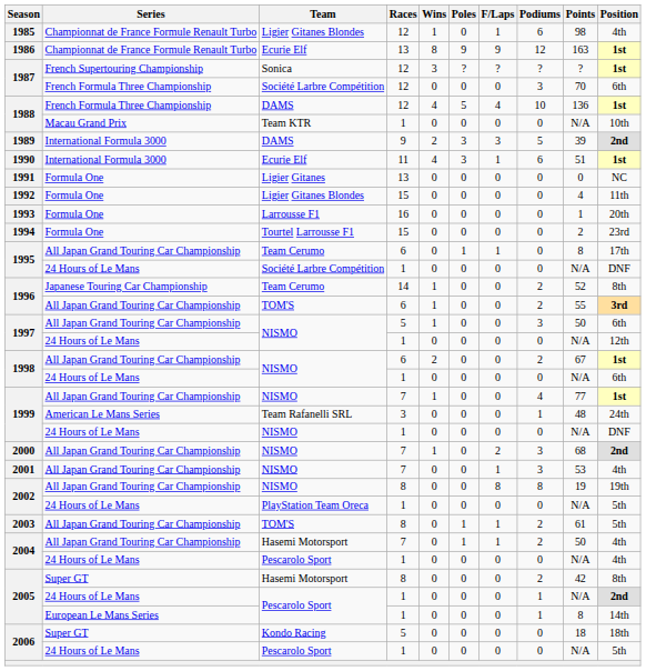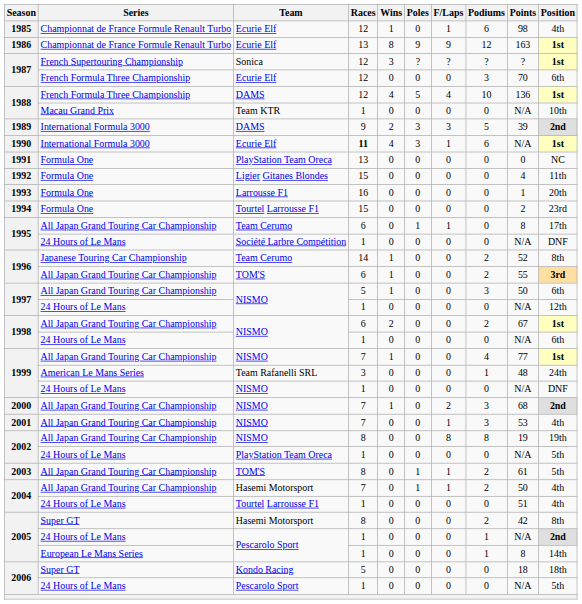 <table class="wikitable" style="font-size: 90%; text-align:center">
 <tr>
 <th>Season</th>
 <th>Series</th>
 <th>Team</th>
 <th>Races</th>
 <th>Wins</th>
 <th>Poles</th>
 <th>F/Laps</th>
 <th>Podiums</th>
 <th>Points</th>
 <th>Position</th>
 </tr>
 <tr>
 <th>1985</th>
 <td align=left nowrap><a href='#'>Championnat de France Formule Renault Turbo</a></td>
-<td align=left nowrap><a href='#'>Ligier</a> <a href='#'>Gitanes Blondes</a></td>
+<td align=left><a href='#'>Ecurie Elf</a></td>
 <td>12</td>
 <td>1</td>
 <td>0</td>
 <td>1</td>
 <td>6</td>
 <td>98</td>
 <td>4th</td>
 </tr>
 <tr>
 <th>1986</th>
 <td align=left><a href='#'>Championnat de France Formule Renault Turbo</a></td>
 <td align=left><a href='#'>Ecurie Elf</a></td>
 <td>13</td>
 <td>8</td>
 <td>9</td>
 <td>9</td>
 <td>12</td>
 <td>163</td>
 <td style="background:#FFFFBF"><strong>1st</strong></td>
 </tr>
 <tr>
 <th rowspan=2>1987</th>
 <td align=left><a href='#'>French Supertouring Championship</a></td>
 <td align=left>Sonica</td>
 <td>12</td>
 <td>3</td>
 <td>?</td>
 <td>?</td>
 <td>?</td>
 <td>?</td>
 <td style="background:#FFFFBF"><strong>1st</strong></td>
 </tr>
 <tr>
 <td align=left><a href='#'>French Formula Three Championship</a></td>
-<td align=left nowrap><a href='#'>Société Larbre Compétition</a></td>
+<td align=left><a href='#'>Ecurie Elf</a></td>
 <td>12</td>
 <td>0</td>
 <td>0</td>
 <td>0</td>
 <td>3</td>
 <td>70</td>
 <td>6th</td>
 </tr>
 <tr>
 <th rowspan=2>1988</th>
 <td align=left><a href='#'>French Formula Three Championship</a></td>
 <td align=left><a href='#'>DAMS</a></td>
 <td>12</td>
 <td>4</td>
 <td>5</td>
 <td>4</td>
 <td>10</td>
 <td>136</td>
 <td style="background:#FFFFBF"><strong>1st</strong></td>
 </tr>
 <tr>
 <td align=left><a href='#'>Macau Grand Prix</a></td>
 <td align=left>Team KTR</td>
 <td>1</td>
 <td>0</td>
 <td>0</td>
 <td>0</td>
 <td>0</td>
 <td>N/A</td>
 <td>10th</td>
 </tr>
 <tr>
 <th>1989</th>
 <td align=left><a href='#'>International Formula 3000</a></td>
 <td align=left><a href='#'>DAMS</a></td>
 <td>9</td>
 <td>2</td>
 <td>3</td>
 <td>3</td>
 <td>5</td>
 <td>39</td>
 <td style="background:#DFDFDF"><strong>2nd</strong></td>
 </tr>
 <tr>
 <th>1990</th>
 <td align=left><a href='#'>International Formula 3000</a></td>
 <td align=left><a href='#'>Ecurie Elf</a></td>
-<td>11</td>
+<td><strong>11</strong></td>
 <td>4</td>
 <td>3</td>
 <td>1</td>
 <td>6</td>
-<td>51</td>
+<td>N/A</td>
 <td style="background:#FFFFBF"><strong>1st</strong></td>
 </tr>
 <tr>
 <th>1991</th>
 <td align=left><a href='#'>Formula One</a></td>
-<td align=left><a href='#'>Ligier</a> <a href='#'>Gitanes</a></td>
+<td align=left><a href='#'>PlayStation Team Oreca</a></td>
 <td>13</td>
 <td>0</td>
 <td>0</td>
 <td>0</td>
 <td>0</td>
 <td>0</td>
 <td>NC</td>
 </tr>
 <tr>
 <th>1992</th>
 <td align=left><a href='#'>Formula One</a></td>
 <td align=left nowrap><a href='#'>Ligier</a> <a href='#'>Gitanes Blondes</a></td>
 <td>15</td>
 <td>0</td>
 <td>0</td>
 <td>0</td>
 <td>0</td>
 <td>4</td>
 <td>11th</td>
 </tr>
 <tr>
 <th>1993</th>
 <td align=left><a href='#'>Formula One</a></td>
 <td align=left><a href='#'>Larrousse F1</a></td>
 <td>16</td>
 <td>0</td>
 <td>0</td>
 <td>0</td>
 <td>0</td>
 <td>1</td>
 <td>20th</td>
 </tr>
 <tr>
 <th>1994</th>
 <td align=left><a href='#'>Formula One</a></td>
 <td align=left><a href='#'>Tourtel</a> <a href='#'>Larrousse F1</a></td>
 <td>15</td>
 <td>0</td>
 <td>0</td>
 <td>0</td>
 <td>0</td>
 <td>2</td>
 <td>23rd</td>
 </tr>
 <tr>
 <th rowspan=2>1995</th>
 <td align=left><a href='#'>All Japan Grand Touring Car Championship</a></td>
 <td align=left><a href='#'>Team Cerumo</a></td>
 <td>6</td>
 <td>0</td>
 <td>1</td>
 <td>1</td>
 <td>0</td>
 <td>8</td>
 <td>17th</td>
 </tr>
 <tr>
 <td align=left><a href='#'>24 Hours of Le Mans</a></td>
 <td align=left nowrap><a href='#'>Société Larbre Compétition</a></td>
 <td>1</td>
 <td>0</td>
 <td>0</td>
 <td>0</td>
 <td>0</td>
 <td>N/A</td>
 <td>DNF</td>
 </tr>
 <tr>
 <th rowspan=2>1996</th>
 <td align=left><a href='#'>Japanese Touring Car Championship</a></td>
 <td align=left><a href='#'>Team Cerumo</a></td>
 <td>14</td>
 <td>1</td>
 <td>0</td>
 <td>0</td>
 <td>2</td>
 <td>52</td>
 <td>8th</td>
 </tr>
 <tr>
 <td align=left><a href='#'>All Japan Grand Touring Car Championship</a></td>
 <td align=left><a href='#'>TOM'S</a></td>
 <td>6</td>
 <td>1</td>
 <td>0</td>
 <td>0</td>
 <td>2</td>
 <td>55</td>
 <td style="background:#FFDF9F"><strong>3rd</strong></td>
 </tr>
 <tr>
 <th rowspan=2>1997</th>
 <td align=left><a href='#'>All Japan Grand Touring Car Championship</a></td>
 <td rowspan="2" style="text-align:left"><a href='#'>NISMO</a></td>
 <td>5</td>
 <td>1</td>
 <td>0</td>
 <td>0</td>
 <td>3</td>
 <td>50</td>
 <td>6th</td>
 </tr>
 <tr>
 <td align=left><a href='#'>24 Hours of Le Mans</a></td>
 <td>1</td>
 <td>0</td>
 <td>0</td>
 <td>0</td>
 <td>0</td>
 <td>N/A</td>
 <td>12th</td>
 </tr>
 <tr>
 <th rowspan=2>1998</th>
 <td align=left><a href='#'>All Japan Grand Touring Car Championship</a></td>
 <td rowspan="2" style="text-align:left"><a href='#'>NISMO</a></td>
 <td>6</td>
 <td>2</td>
 <td>0</td>
 <td>0</td>
 <td>2</td>
 <td>67</td>
 <td style="background:#FFFFBF"><strong>1st</strong></td>
 </tr>
 <tr>
 <td align=left><a href='#'>24 Hours of Le Mans</a></td>
 <td>1</td>
 <td>0</td>
 <td>0</td>
 <td>0</td>
 <td>0</td>
 <td>N/A</td>
 <td>6th</td>
 </tr>
 <tr>
 <th rowspan=3>1999</th>
 <td align=left><a href='#'>All Japan Grand Touring Car Championship</a></td>
 <td align=left><a href='#'>NISMO</a></td>
 <td>7</td>
 <td>1</td>
 <td>0</td>
 <td>0</td>
 <td>4</td>
 <td>77</td>
 <td style="background:#FFFFBF"><strong>1st</strong></td>
 </tr>
 <tr>
 <td align=left><a href='#'>American Le Mans Series</a></td>
 <td align=left>Team Rafanelli SRL</td>
 <td>3</td>
 <td>0</td>
 <td>0</td>
 <td>0</td>
 <td>1</td>
 <td>48</td>
 <td>24th</td>
 </tr>
 <tr>
 <td align=left><a href='#'>24 Hours of Le Mans</a></td>
 <td align=left><a href='#'>NISMO</a></td>
 <td>1</td>
 <td>0</td>
 <td>0</td>
 <td>0</td>
 <td>0</td>
 <td>N/A</td>
 <td>DNF</td>
 </tr>
 <tr>
 <th>2000</th>
 <td align=left><a href='#'>All Japan Grand Touring Car Championship</a></td>
 <td align=left><a href='#'>NISMO</a></td>
 <td>7</td>
 <td>1</td>
 <td>0</td>
 <td>2</td>
 <td>3</td>
 <td>68</td>
 <td style="background:#DFDFDF"><strong>2nd</strong></td>
 </tr>
 <tr>
 <th>2001</th>
 <td align=left><a href='#'>All Japan Grand Touring Car Championship</a></td>
 <td align=left><a href='#'>NISMO</a></td>
 <td>7</td>
 <td>0</td>
 <td>0</td>
 <td>1</td>
 <td>3</td>
 <td>53</td>
 <td>4th</td>
 </tr>
 <tr>
 <th rowspan=2>2002</th>
 <td align=left><a href='#'>All Japan Grand Touring Car Championship</a></td>
 <td align=left><a href='#'>NISMO</a></td>
 <td>8</td>
 <td>0</td>
 <td>0</td>
 <td>8</td>
 <td>8</td>
 <td>19</td>
 <td>19th</td>
 </tr>
 <tr>
 <td align=left><a href='#'>24 Hours of Le Mans</a></td>
 <td align=left><a href='#'>PlayStation Team Oreca</a></td>
 <td>1</td>
 <td>0</td>
 <td>0</td>
 <td>0</td>
 <td>0</td>
 <td>N/A</td>
 <td>5th</td>
 </tr>
 <tr>
 <th>2003</th>
 <td align=left><a href='#'>All Japan Grand Touring Car Championship</a></td>
 <td align=left><a href='#'>TOM'S</a></td>
 <td>8</td>
 <td>0</td>
 <td>1</td>
 <td>1</td>
 <td>2</td>
 <td>61</td>
 <td>5th</td>
 </tr>
 <tr>
 <th rowspan=2>2004</th>
 <td align=left><a href='#'>All Japan Grand Touring Car Championship</a></td>
 <td align=left>Hasemi Motorsport</td>
 <td>7</td>
 <td>0</td>
 <td>1</td>
 <td>1</td>
 <td>2</td>
 <td>50</td>
 <td>4th</td>
 </tr>
 <tr>
 <td align=left><a href='#'>24 Hours of Le Mans</a></td>
-<td align=left><a href='#'>Pescarolo Sport</a></td>
+<td align=left><a href='#'>Tourtel</a> <a href='#'>Larrousse F1</a></td>
 <td>1</td>
 <td>0</td>
 <td>0</td>
 <td>0</td>
 <td>0</td>
-<td>N/A</td>
+<td>51</td>
 <td>4th</td>
 </tr>
 <tr>
 <th rowspan=3>2005</th>
 <td align=left><a href='#'>Super GT</a></td>
 <td align=left>Hasemi Motorsport</td>
 <td>8</td>
 <td>0</td>
 <td>0</td>
 <td>0</td>
 <td>2</td>
 <td>42</td>
 <td>8th</td>
 </tr>
 <tr>
 <td align=left><a href='#'>24 Hours of Le Mans</a></td>
 <td rowspan="2" style="text-align:left"><a href='#'>Pescarolo Sport</a></td>
 <td>1</td>
 <td>0</td>
 <td>0</td>
 <td>0</td>
 <td>1</td>
 <td>N/A</td>
 <td style="background:#DFDFDF"><strong>2nd</strong></td>
 </tr>
 <tr>
 <td align=left><a href='#'>European Le Mans Series</a></td>
 <td>1</td>
 <td>0</td>
 <td>0</td>
 <td>0</td>
 <td>1</td>
 <td>8</td>
 <td>14th</td>
 </tr>
 <tr>
 <th rowspan=2>2006</th>
 <td align=left><a href='#'>Super GT</a></td>
 <td align=left><a href='#'>Kondo Racing</a></td>
 <td>5</td>
 <td>0</td>
 <td>0</td>
 <td>0</td>
 <td>0</td>
 <td>18</td>
 <td>18th</td>
 </tr>
 <tr>
 <td align=left><a href='#'>24 Hours of Le Mans</a></td>
 <td align=left><a href='#'>Pescarolo Sport</a></td>
 <td>1</td>
 <td>0</td>
 <td>0</td>
 <td>0</td>
 <td>0</td>
 <td>N/A</td>
 <td>5th</td>
 </tr>
 <tr>
 <th colspan="10"></th>
 </tr>
 </table>
